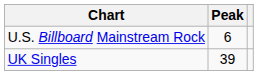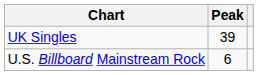 <table class="wikitable sortable">
 <tr>
 <th>Chart</th>
 <th>Peak</th>
 <th class=unsortable></th>
 </tr>
 <tr>
+<td><a href='#'>UK Singles</a></td>
+<td align=center>39</td>
+<td></td>
+</tr>
+<tr>
 <td>U.S. <em><a href='#'>Billboard</a></em> <a href='#'>Mainstream Rock</a></td>
 <td align=center>6</td>
 <td></td>
 </tr>
-<tr>
-<td><a href='#'>UK Singles</a></td>
-<td align=center>39</td>
-<td></td>
-</tr>
 </table>
